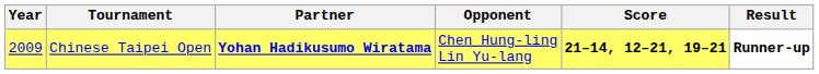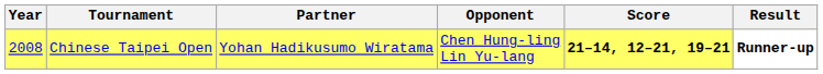 <table class="sortable wikitable" style="font-size: 90%;">
 <tr>
 <th>Year</th>
 <th>Tournament</th>
 <th>Partner</th>
 <th>Opponent</th>
 <th>Score</th>
 <th>Result</th>
 </tr>
 <tr style="background:#FFFF67">
-<td align="center"><a href='#'>2009</a></td>
+<td align="center"><a href='#'>2008</a></td>
 <td align="left"><a href='#'>Chinese Taipei Open</a></td>
-<td align="left"><strong> <a href='#'>Yohan Hadikusumo Wiratama</a></strong></td>
+<td align="left"> <a href='#'>Yohan Hadikusumo Wiratama</a></td>
 <td align="left"> <a href='#'>Chen Hung-ling</a> <br>  <a href='#'>Lin Yu-lang</a></td>
 <td align="left"><strong>21–14, 12–21, 19–21</strong></td>
 <td style="text-align:left; background:white"> <strong>Runner-up</strong></td>
 </tr>
 </table>
